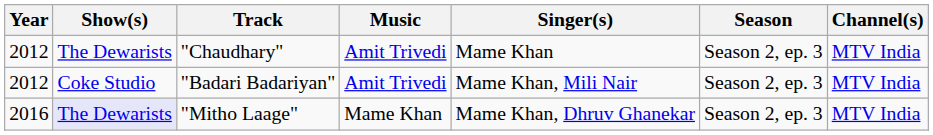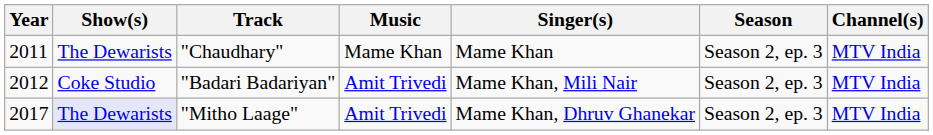 <table class="wikitable">
 <tr>
 <th>Year</th>
 <th>Show(s)</th>
 <th>Track</th>
 <th>Music</th>
 <th>Singer(s)</th>
 <th>Season</th>
 <th>Channel(s)</th>
 </tr>
 <tr>
-<td>2012</td>
+<td>2011</td>
 <td><a href='#'>The Dewarists</a></td>
 <td>"Chaudhary"</td>
-<td><a href='#'>Amit Trivedi</a></td>
+<td>Mame Khan</td>
 <td>Mame Khan</td>
 <td>Season 2, ep. 3</td>
 <td><a href='#'>MTV India</a></td>
 </tr>
 <tr>
 <td>2012</td>
 <td><a href='#'>Coke Studio</a></td>
 <td>"Badari Badariyan"</td>
 <td><a href='#'>Amit Trivedi</a></td>
 <td>Mame Khan, <a href='#'>Mili Nair</a></td>
 <td>Season 2, ep. 3</td>
 <td><a href='#'>MTV India</a></td>
 </tr>
 <tr>
-<td>2016</td>
+<td>2017</td>
 <td style="background: lavender;"><a href='#'>The Dewarists</a></td>
 <td>"Mitho Laage"</td>
-<td>Mame Khan</td>
+<td><a href='#'>Amit Trivedi</a></td>
 <td>Mame Khan, <a href='#'>Dhruv Ghanekar</a></td>
 <td>Season 2, ep. 3</td>
 <td><a href='#'>MTV India</a></td>
 </tr>
 </table>
